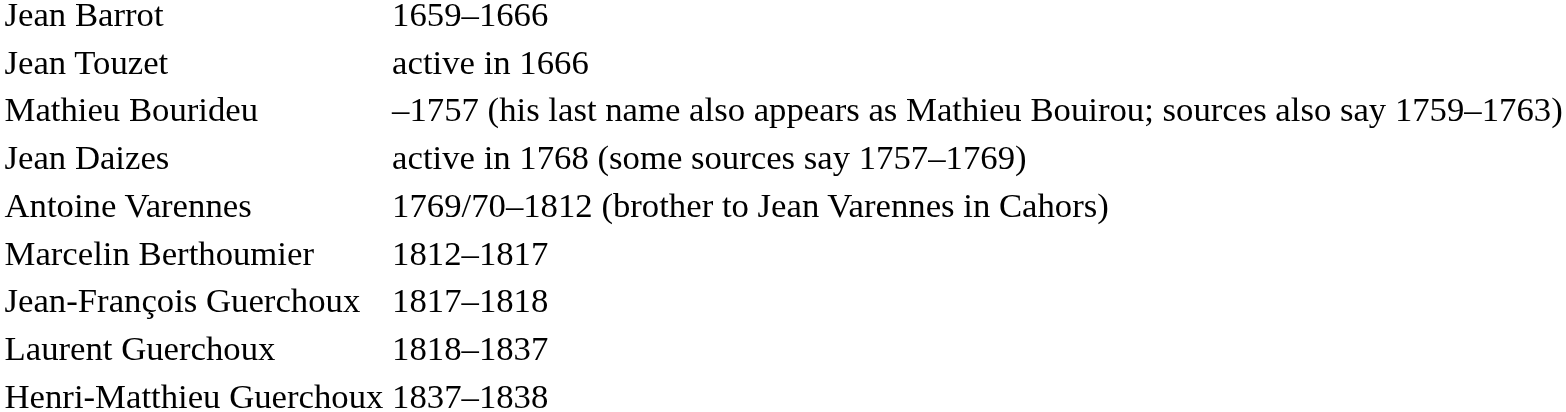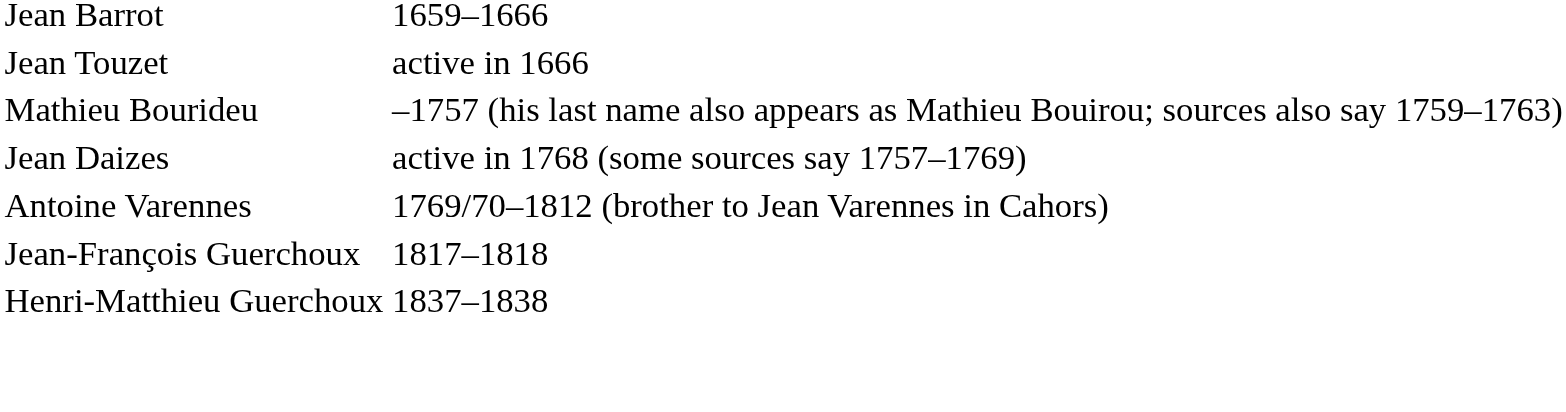 <table>
 <tr>
 <td>Jean Barrot</td>
 <td>1659–1666</td>
 </tr>
 <tr>
 <td>Jean Touzet</td>
 <td>active in 1666</td>
 </tr>
 <tr>
 <td>Mathieu Bourideu</td>
 <td>–1757 (his last name also appears as Mathieu Bouirou; sources also say 1759–1763)</td>
 </tr>
 <tr>
 <td>Jean Daizes</td>
 <td>active in 1768 (some sources say 1757–1769)</td>
 </tr>
 <tr>
 <td>Antoine Varennes</td>
 <td>1769/70–1812 (brother to Jean Varennes in Cahors)</td>
 </tr>
 <tr>
-<td>Marcelin Berthoumier</td>
-<td>1812–1817</td>
-</tr>
-<tr>
 <td>Jean-François Guerchoux</td>
 <td>1817–1818</td>
-</tr>
-<tr>
-<td>Laurent Guerchoux</td>
-<td>1818–1837</td>
 </tr>
 <tr>
 <td>Henri-Matthieu Guerchoux</td>
 <td>1837–1838</td>
 </tr>
 </table>
